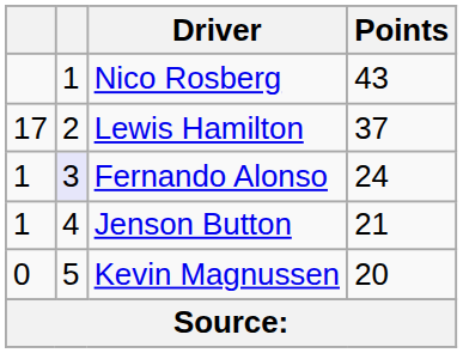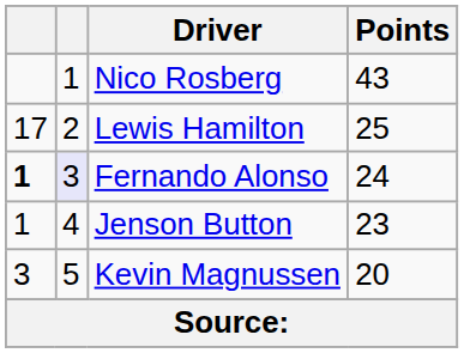 <table class="wikitable" style="font-size: 85%;">
 <tr>
 <th></th>
 <th></th>
 <th>Driver</th>
 <th>Points</th>
 </tr>
 <tr>
 <td></td>
 <td align="center">1</td>
 <td> <a href='#'>Nico Rosberg</a></td>
 <td>43</td>
 </tr>
 <tr>
 <td> 17</td>
 <td align="center">2</td>
 <td> <a href='#'>Lewis Hamilton</a></td>
-<td>37</td>
+<td>25</td>
 </tr>
 <tr>
-<td> 1</td>
+<td><strong> 1</strong></td>
 <td align="center" style="background: lavender;">3</td>
 <td> <a href='#'>Fernando Alonso</a></td>
 <td>24</td>
 </tr>
 <tr>
 <td> 1</td>
 <td align="center">4</td>
 <td> <a href='#'>Jenson Button</a></td>
-<td>21</td>
+<td>23</td>
 </tr>
 <tr>
-<td> 0</td>
+<td> 3</td>
 <td align="center">5</td>
 <td> <a href='#'>Kevin Magnussen</a></td>
 <td>20</td>
 </tr>
 <tr>
 <th colspan=4>Source: </th>
 </tr>
 </table>
